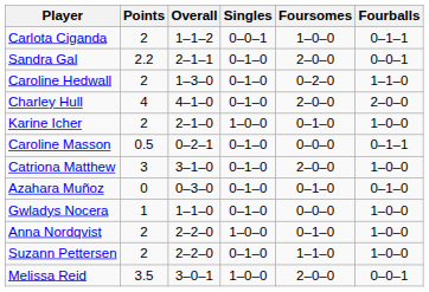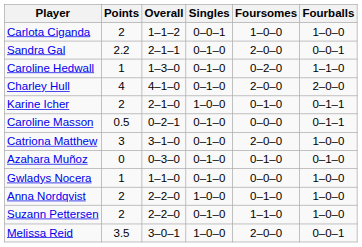 <table class="wikitable sortable" style="text-align:center">
 <tr>
 <th>Player</th>
 <th>Points</th>
 <th>Overall</th>
 <th>Singles</th>
 <th>Foursomes</th>
 <th>Fourballs</th>
 </tr>
 <tr>
 <td align=left><a href='#'>Carlota Ciganda</a></td>
 <td>2</td>
 <td>1–1–2</td>
 <td>0–0–1</td>
 <td>1–0–0</td>
-<td>0–1–1</td>
+<td>1–0–0</td>
 </tr>
 <tr>
 <td align=left><a href='#'>Sandra Gal</a></td>
 <td>2.2</td>
 <td>2–1–1</td>
 <td>0–1–0</td>
 <td>2–0–0</td>
 <td>0–0–1</td>
 </tr>
 <tr>
 <td align=left><a href='#'>Caroline Hedwall</a></td>
-<td>2</td>
+<td>1</td>
 <td>1–3–0</td>
 <td>0–1–0</td>
 <td>0–2–0</td>
 <td>1–1–0</td>
 </tr>
 <tr>
 <td align=left><a href='#'>Charley Hull</a></td>
 <td>4</td>
 <td>4–1–0</td>
 <td>0–1–0</td>
 <td>2–0–0</td>
 <td>2–0–0</td>
 </tr>
 <tr>
 <td align=left><a href='#'>Karine Icher</a></td>
 <td>2</td>
 <td>2–1–0</td>
 <td>1–0–0</td>
 <td>0–1–0</td>
-<td>1–0–0</td>
+<td>0–1–1</td>
 </tr>
 <tr>
 <td align=left><a href='#'>Caroline Masson</a></td>
 <td>0.5</td>
 <td>0–2–1</td>
 <td>0–1–0</td>
 <td>0–0–0</td>
 <td>0–1–1</td>
 </tr>
 <tr>
 <td align=left><a href='#'>Catriona Matthew</a></td>
 <td>3</td>
 <td>3–1–0</td>
 <td>0–1–0</td>
 <td>2–0–0</td>
 <td>1–0–0</td>
 </tr>
 <tr>
 <td align=left><a href='#'>Azahara Muñoz</a></td>
 <td>0</td>
 <td>0–3–0</td>
 <td>0–1–0</td>
 <td>0–1–0</td>
 <td>0–1–0</td>
 </tr>
 <tr>
 <td align=left><a href='#'>Gwladys Nocera</a></td>
 <td>1</td>
 <td>1–1–0</td>
 <td>0–1–0</td>
 <td>0–0–0</td>
 <td>1–0–0</td>
 </tr>
 <tr>
 <td align=left><a href='#'>Anna Nordqvist</a></td>
 <td>2</td>
 <td>2–2–0</td>
 <td>1–0–0</td>
 <td>0–1–0</td>
 <td>1–0–0</td>
 </tr>
 <tr>
 <td align=left><a href='#'>Suzann Pettersen</a></td>
 <td>2</td>
 <td>2–2–0</td>
 <td>0–1–0</td>
 <td>1–1–0</td>
 <td>1–0–0</td>
 </tr>
 <tr>
 <td align=left><a href='#'>Melissa Reid</a></td>
 <td>3.5</td>
 <td>3–0–1</td>
 <td>1–0–0</td>
 <td>2–0–0</td>
 <td>0–0–1</td>
 </tr>
 </table>
